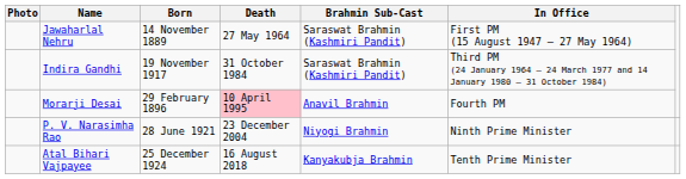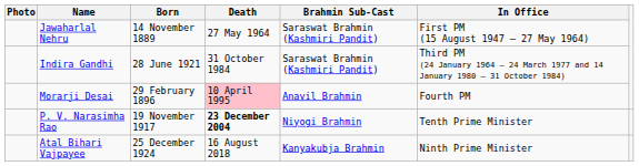 <table class="wikitable plainlinks" border=1 cellspacing=0 cellpadding=4>
 <tr>
 <th>Photo</th>
 <th>Name</th>
 <th>Born</th>
 <th>Death</th>
 <th>Brahmin Sub-Cast</th>
 <th>In Office</th>
 </tr>
 <tr>
 <td></td>
 <td><a href='#'>Jawaharlal Nehru</a></td>
 <td>14 November 1889</td>
 <td>27 May 1964</td>
 <td>Saraswat Brahmin (<a href='#'>Kashmiri Pandit</a>)</td>
 <td>First PM<br>(15 August 1947 – 27 May 1964)</td>
 </tr>
 <tr>
 <td></td>
 <td><a href='#'>Indira Gandhi</a></td>
-<td>19 November 1917</td>
+<td>28 June 1921</td>
 <td>31 October 1984</td>
 <td>Saraswat Brahmin (<a href='#'>Kashmiri Pandit</a>)</td>
 <td>Third PM<br><small>(24 January 1964 – 24 March 1977 and 14 January 1980 – 31 October 1984)</small></td>
 </tr>
 <tr>
 <td></td>
 <td><a href='#'>Morarji Desai</a></td>
 <td>29 February 1896</td>
 <td style="background: pink;">10 April 1995</td>
 <td><a href='#'>Anavil Brahmin</a></td>
 <td>Fourth PM <br> </td>
 </tr>
 <tr>
 <td></td>
 <td><a href='#'>P. V. Narasimha Rao</a></td>
-<td>28 June 1921</td>
-<td>23 December 2004</td>
+<td>19 November 1917</td>
+<td><strong>23 December 2004</strong></td>
 <td><a href='#'>Niyogi Brahmin</a></td>
-<td>Ninth Prime Minister <br> </td>
+<td>Tenth Prime Minister <br> </td>
 <td></td>
 </tr>
 <tr>
 <td></td>
 <td><a href='#'>Atal Bihari Vajpayee</a></td>
 <td>25 December 1924</td>
 <td>16 August 2018</td>
 <td><a href='#'>Kanyakubja Brahmin</a></td>
-<td>Tenth Prime Minister <br> </td>
+<td>Ninth Prime Minister <br> </td>
 </tr>
 </table>
